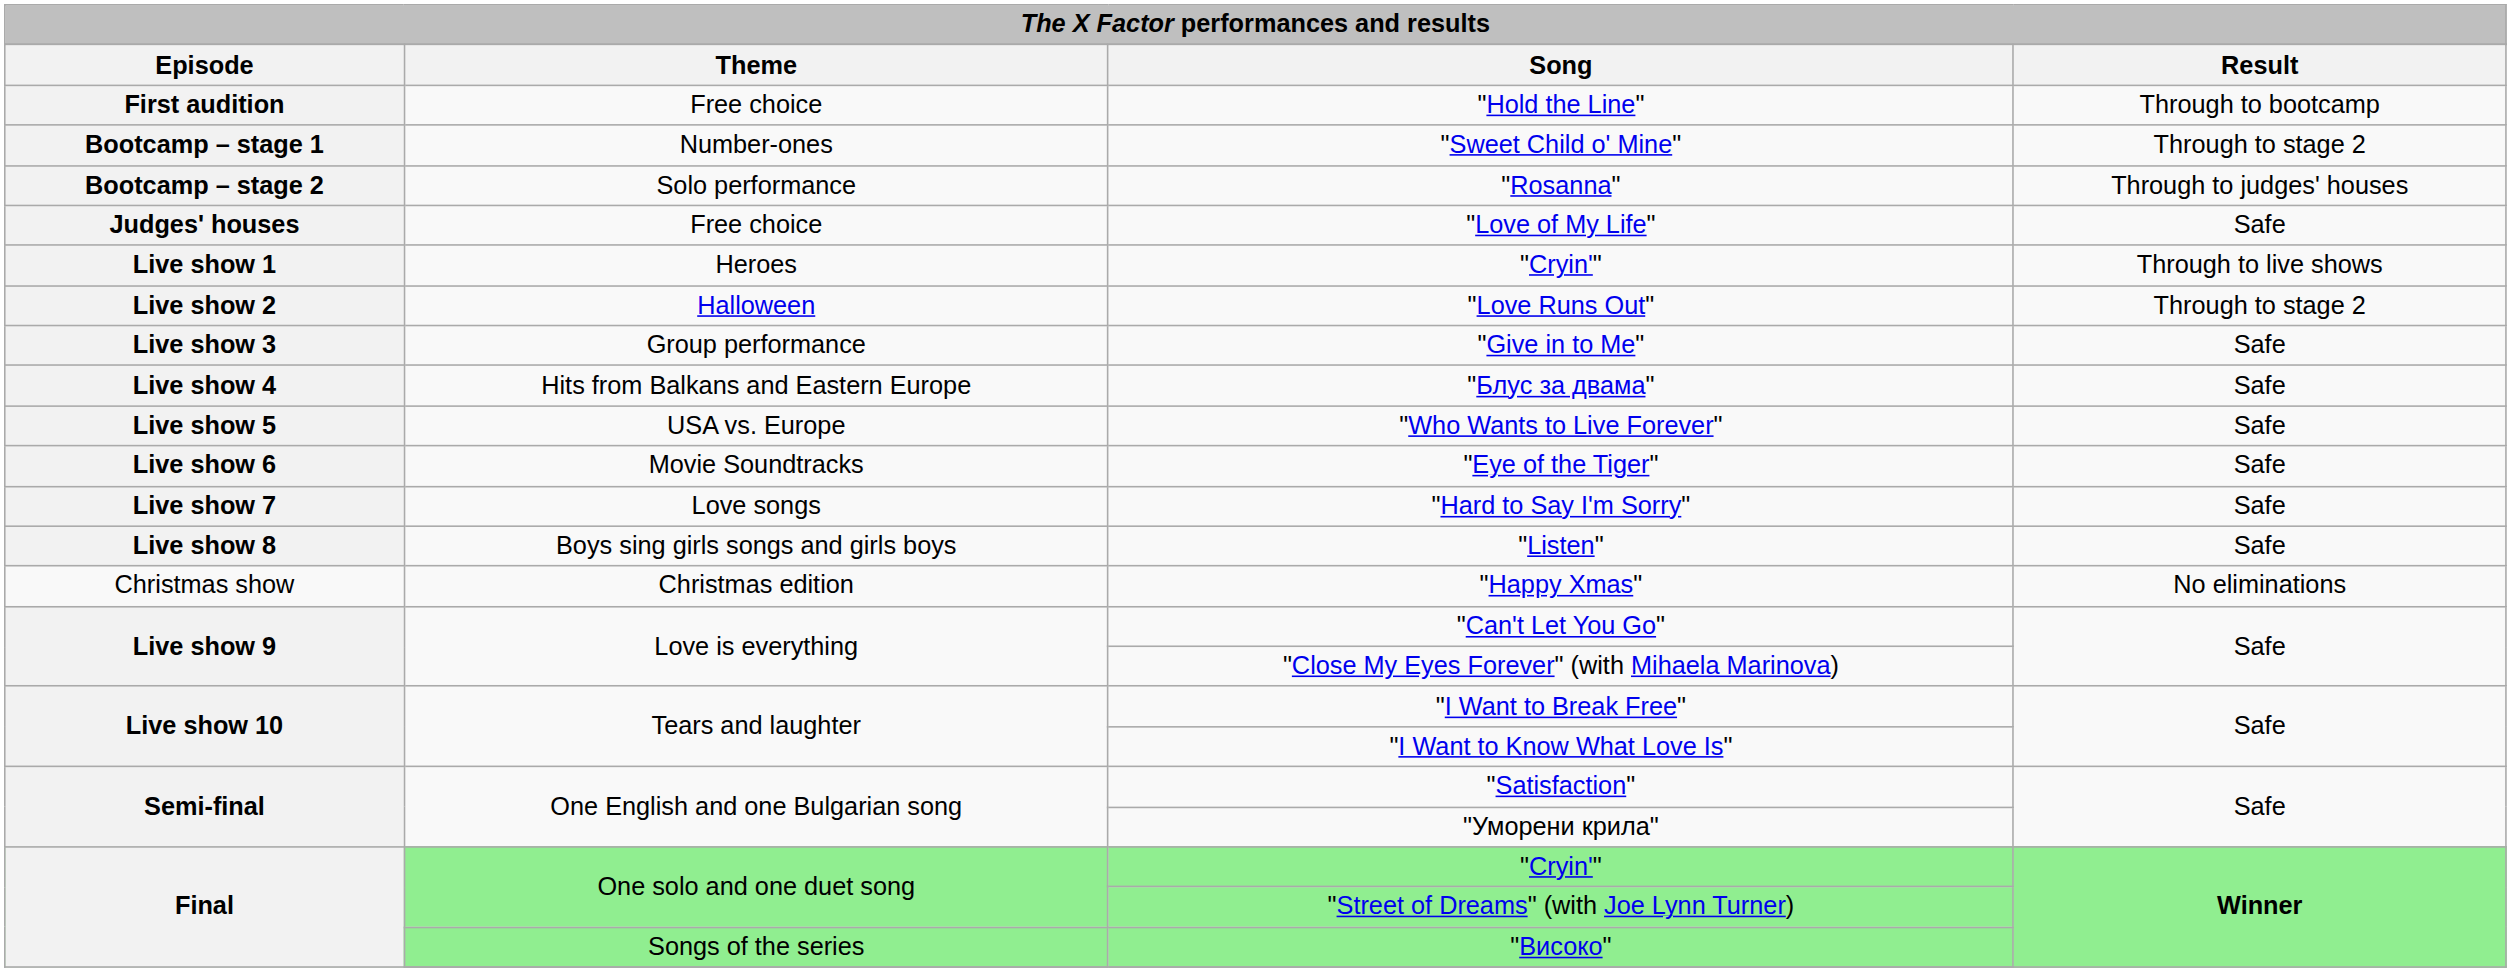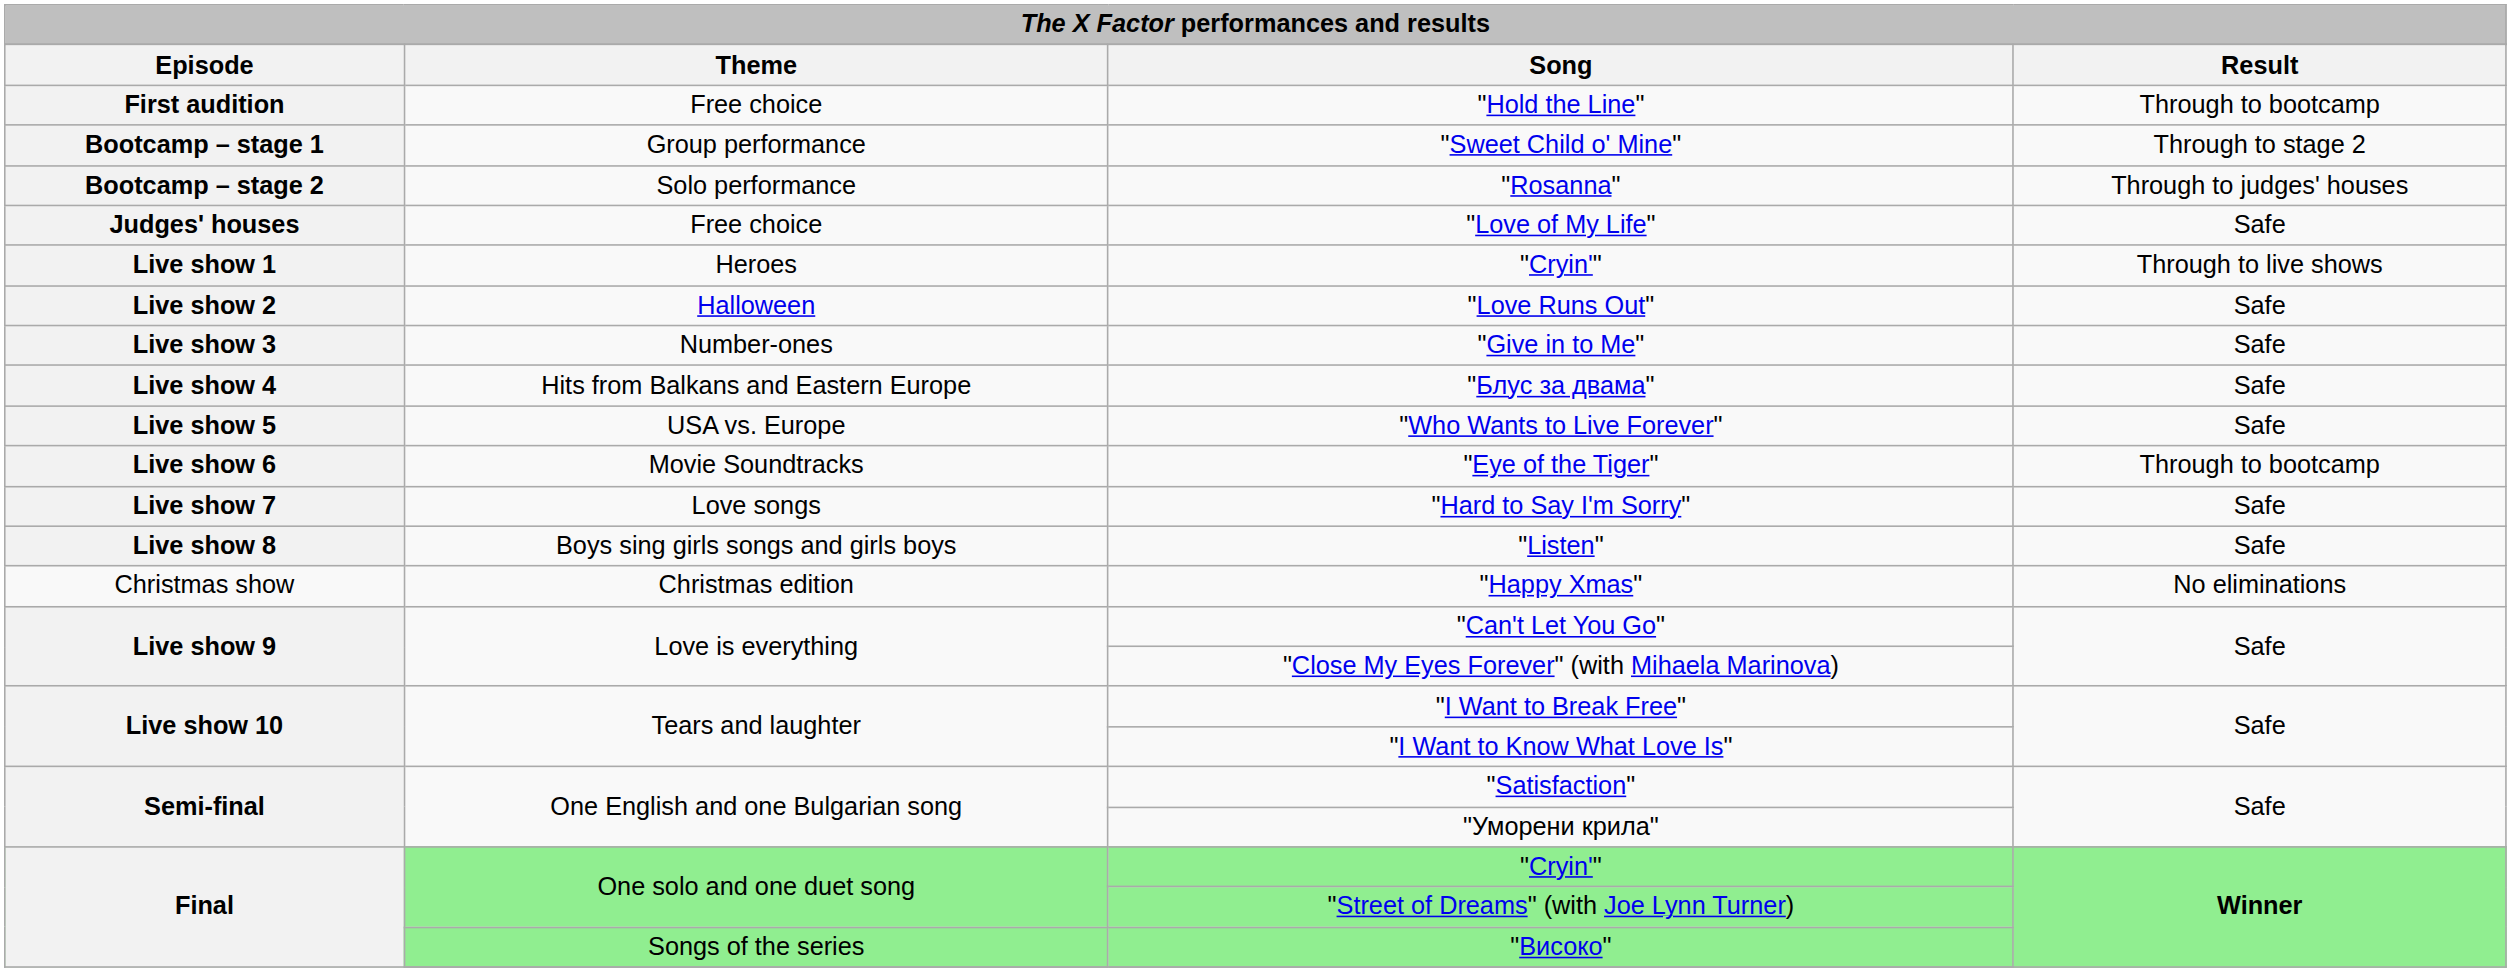 <table class="wikitable collapsible collapsed" style="width:100%; margin:1em auto 1em auto; text-align:center;">
 <tr>
 <th colspan="4" style="background:#BFBFBF;"><em>The X Factor</em> performances and results</th>
 </tr>
 <tr>
 </tr>
 <tr>
 <th scope="col">Episode</th>
 <th scope="col">Theme</th>
 <th scope="col">Song</th>
 <th scope="col">Result</th>
 </tr>
 <tr>
 <th scope="row">First audition</th>
 <td>Free choice</td>
 <td>"<a href='#'>Hold the Line</a>"</td>
 <td>Through to bootcamp</td>
 </tr>
 <tr>
 <th scope="row">Bootcamp – stage 1</th>
-<td>Number-ones</td>
+<td>Group performance</td>
 <td>"<a href='#'>Sweet Child o' Mine</a>"</td>
 <td>Through to stage 2</td>
 </tr>
 <tr>
 <th scope="row">Bootcamp – stage 2</th>
 <td>Solo performance</td>
 <td>"<a href='#'>Rosanna</a>"</td>
 <td>Through to judges' houses</td>
 </tr>
 <tr>
 <th scope="row">Judges' houses</th>
 <td>Free choice</td>
 <td>"<a href='#'>Love of My Life</a>"</td>
 <td>Safe</td>
 </tr>
 <tr>
 <th scope="row">Live show 1</th>
 <td>Heroes</td>
 <td>"<a href='#'>Cryin'</a>"</td>
 <td>Through to live shows</td>
 </tr>
 <tr>
 <th scope="row">Live show 2</th>
 <td><a href='#'>Halloween</a></td>
 <td>"<a href='#'>Love Runs Out</a>"</td>
-<td>Through to stage 2</td>
+<td>Safe</td>
 </tr>
 <tr>
 <th scope="row">Live show 3</th>
-<td>Group performance</td>
+<td>Number-ones</td>
 <td>"<a href='#'>Give in to Me</a>"</td>
 <td>Safe</td>
 </tr>
 <tr>
 <th scope="row">Live show 4</th>
 <td>Hits from Balkans and Eastern Europe</td>
 <td>"<a href='#'>Блус за двама</a>"</td>
 <td>Safe</td>
 </tr>
 <tr>
 <th scope="row">Live show 5</th>
 <td>USA vs. Europe</td>
 <td>"<a href='#'>Who Wants to Live Forever</a>"</td>
 <td>Safe</td>
 </tr>
 <tr>
 <th scope="row">Live show 6</th>
 <td>Movie Soundtracks</td>
 <td>"<a href='#'>Eye of the Tiger</a>"</td>
-<td>Safe</td>
+<td>Through to bootcamp</td>
 </tr>
 <tr>
 <th scope="row">Live show 7</th>
 <td>Love songs</td>
 <td>"<a href='#'>Hard to Say I'm Sorry</a>"</td>
 <td>Safe</td>
 </tr>
 <tr>
 <th scope="row">Live show 8</th>
 <td>Boys sing girls songs and girls boys</td>
 <td>"<a href='#'>Listen</a>"</td>
 <td>Safe</td>
 </tr>
 <tr>
 <td scope="row">Christmas show</td>
 <td>Christmas edition</td>
 <td>"<a href='#'>Happy Xmas</a>"</td>
 <td>No eliminations</td>
 </tr>
 <tr>
 <th scope="row" rowspan="2">Live show 9</th>
 <td rowspan="2">Love is everything</td>
 <td>"<a href='#'>Can't Let You Go</a>"</td>
 <td rowspan="2">Safe</td>
 </tr>
 <tr>
 <td>"<a href='#'>Close My Eyes Forever</a>" (with <a href='#'>Mihaela Marinova</a>)</td>
 </tr>
 <tr>
 <th scope="row" rowspan="2">Live show 10</th>
 <td rowspan="2">Tears and laughter</td>
 <td>"<a href='#'>I Want to Break Free</a>"</td>
 <td rowspan="2">Safe</td>
 </tr>
 <tr>
 <td>"<a href='#'>I Want to Know What Love Is</a>"</td>
 </tr>
 <tr>
 <th scope="row" rowspan="2">Semi-final</th>
 <td rowspan="2">One English and one Bulgarian song</td>
 <td>"<a href='#'>Satisfaction</a>"</td>
 <td rowspan="2">Safe</td>
 </tr>
 <tr>
 <td>"Уморени крила"</td>
 </tr>
 <tr bgcolor="lightgreen">
 <th scope="row" rowspan="4">Final</th>
 <td rowspan="2">One solo and one duet song</td>
 <td>"<a href='#'>Cryin'</a>"</td>
 <td bgcolor="lightgreen" rowspan="4"><strong>Winner</strong></td>
 </tr>
 <tr bgcolor="lightgreen">
 <td>"<a href='#'>Street of Dreams</a>" (with <a href='#'>Joe Lynn Turner</a>)</td>
 </tr>
 <tr bgcolor="lightgreen">
 <td>Songs of the series</td>
 <td>"<a href='#'>Високо</a>"</td>
 </tr>
 <tr>
 </tr>
 </table>
